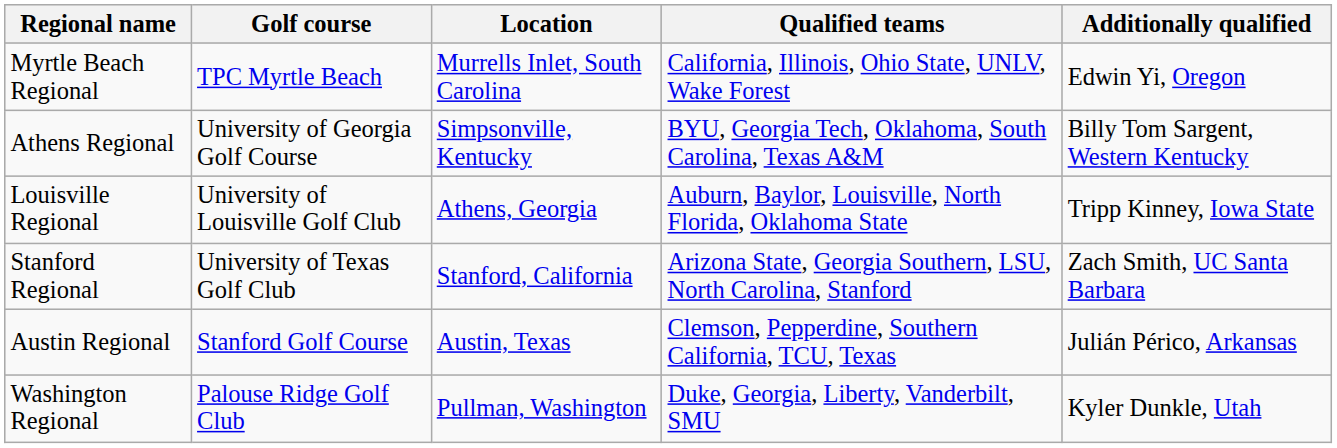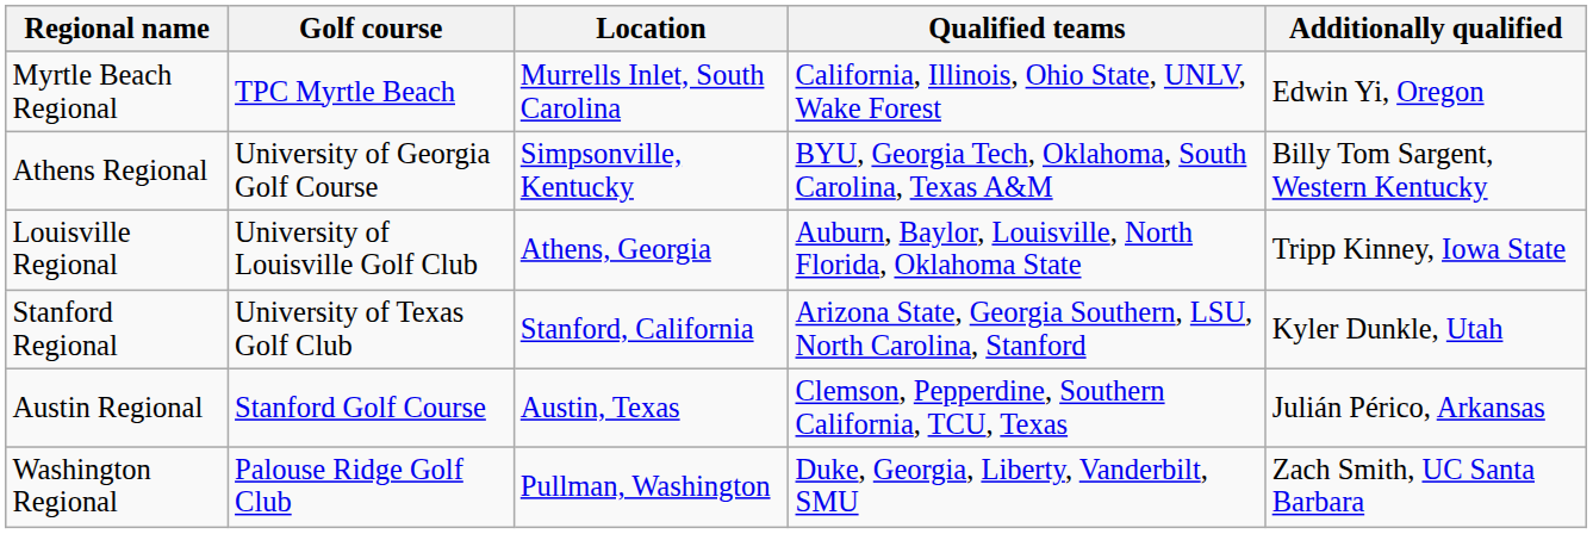 <table class="wikitable">
 <tr>
 <th>Regional name</th>
 <th>Golf course</th>
 <th>Location</th>
 <th>Qualified teams</th>
 <th>Additionally qualified</th>
 </tr>
 <tr>
 <td>Myrtle Beach Regional</td>
 <td><a href='#'>TPC Myrtle Beach</a></td>
 <td><a href='#'>Murrells Inlet, South Carolina</a></td>
 <td><a href='#'>California</a>, <a href='#'>Illinois</a>, <a href='#'>Ohio State</a>, <a href='#'>UNLV</a>, <a href='#'>Wake Forest</a></td>
 <td>Edwin Yi, <a href='#'>Oregon</a></td>
 </tr>
 <tr>
 <td>Athens Regional</td>
 <td>University of Georgia Golf Course</td>
 <td><a href='#'>Simpsonville, Kentucky</a></td>
 <td><a href='#'>BYU</a>, <a href='#'>Georgia Tech</a>, <a href='#'>Oklahoma</a>, <a href='#'>South Carolina</a>, <a href='#'>Texas A&M</a></td>
 <td>Billy Tom Sargent, <a href='#'>Western Kentucky</a></td>
 </tr>
 <tr>
 <td>Louisville Regional</td>
 <td>University of Louisville Golf Club</td>
 <td><a href='#'>Athens, Georgia</a></td>
 <td><a href='#'>Auburn</a>, <a href='#'>Baylor</a>, <a href='#'>Louisville</a>, <a href='#'>North Florida</a>, <a href='#'>Oklahoma State</a></td>
 <td>Tripp Kinney, <a href='#'>Iowa State</a></td>
 </tr>
 <tr>
 <td>Stanford Regional</td>
 <td>University of Texas Golf Club</td>
 <td><a href='#'>Stanford, California</a></td>
 <td><a href='#'>Arizona State</a>, <a href='#'>Georgia Southern</a>, <a href='#'>LSU</a>, <a href='#'>North Carolina</a>, <a href='#'>Stanford</a></td>
-<td>Zach Smith, <a href='#'>UC Santa Barbara</a></td>
+<td>Kyler Dunkle, <a href='#'>Utah</a></td>
 </tr>
 <tr>
 <td>Austin Regional</td>
 <td><a href='#'>Stanford Golf Course</a></td>
 <td><a href='#'>Austin, Texas</a></td>
 <td><a href='#'>Clemson</a>, <a href='#'>Pepperdine</a>, <a href='#'>Southern California</a>, <a href='#'>TCU</a>, <a href='#'>Texas</a></td>
 <td>Julián Périco, <a href='#'>Arkansas</a></td>
 </tr>
 <tr>
 <td>Washington Regional</td>
 <td><a href='#'>Palouse Ridge Golf Club</a></td>
 <td><a href='#'>Pullman, Washington</a></td>
 <td><a href='#'>Duke</a>, <a href='#'>Georgia</a>, <a href='#'>Liberty</a>, <a href='#'>Vanderbilt</a>, <a href='#'>SMU</a></td>
-<td>Kyler Dunkle, <a href='#'>Utah</a></td>
+<td>Zach Smith, <a href='#'>UC Santa Barbara</a></td>
 </tr>
 </table>
